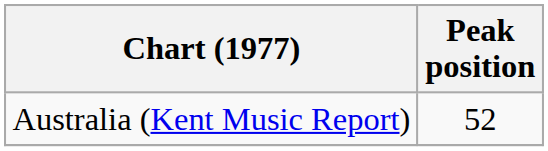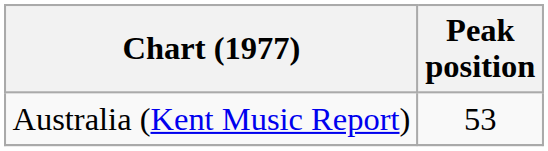 <table class="wikitable sortable">
 <tr>
 <th>Chart (1977)</th>
 <th>Peak<br>position</th>
 </tr>
 <tr>
 <td align="left">Australia (<a href='#'>Kent Music Report</a>)</td>
-<td align="center">52</td>
+<td align="center">53</td>
 </tr>
 <tr>
 </tr>
 </table>
